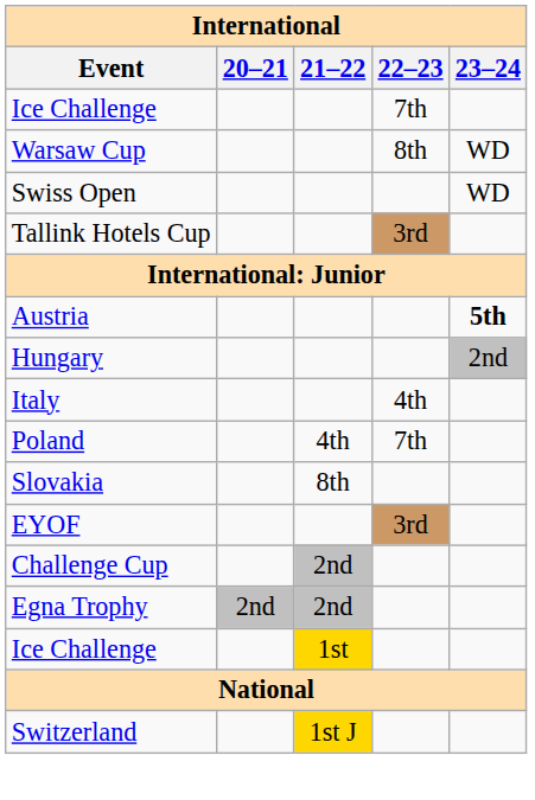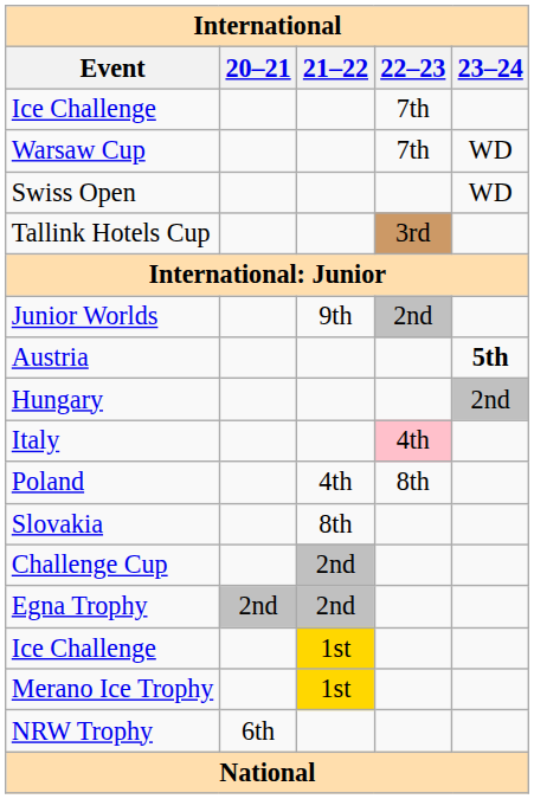 <table class="wikitable" style="text-align:center">
 <tr>
 <th colspan="5" align="center" style="background-color: #ffdead; ">International</th>
 </tr>
 <tr>
 <th>Event</th>
 <th><a href='#'>20–21</a></th>
 <th><a href='#'>21–22</a></th>
 <th><a href='#'>22–23</a></th>
 <th><a href='#'>23–24</a></th>
 </tr>
 <tr>
 <td align=left> <a href='#'>Ice Challenge</a></td>
 <td></td>
 <td></td>
 <td>7th</td>
 <td></td>
 </tr>
 <tr>
 <td align=left> <a href='#'>Warsaw Cup</a></td>
 <td></td>
 <td></td>
-<td>8th</td>
+<td>7th</td>
 <td>WD</td>
 </tr>
 <tr>
 <td align=left>Swiss Open</td>
 <td></td>
 <td></td>
 <td></td>
 <td>WD</td>
 </tr>
 <tr>
 <td align=left>Tallink Hotels Cup</td>
 <td></td>
 <td></td>
 <td bgcolor=cc9966>3rd</td>
 <td></td>
 </tr>
 <tr>
 <th colspan="5" align="center" style="background-color: #ffdead; ">International: Junior</th>
 </tr>
 <tr>
+<td align=left><a href='#'>Junior Worlds</a></td>
+<td></td>
+<td>9th</td>
+<td bgcolor=silver>2nd</td>
+<td></td>
+</tr>
+<tr>
 <td align=left> <a href='#'>Austria</a></td>
 <td></td>
 <td></td>
 <td></td>
 <td><strong>5th</strong></td>
 </tr>
 <tr>
 <td align=left> <a href='#'>Hungary</a></td>
 <td></td>
 <td></td>
 <td></td>
 <td bgcolor=silver>2nd</td>
 </tr>
 <tr>
 <td align=left> <a href='#'>Italy</a></td>
 <td></td>
 <td></td>
-<td>4th</td>
+<td style="background: pink;">4th</td>
 <td></td>
 </tr>
 <tr>
 <td align=left> <a href='#'>Poland</a></td>
 <td></td>
 <td>4th</td>
-<td>7th</td>
+<td>8th</td>
 <td></td>
 </tr>
 <tr>
 <td align=left> <a href='#'>Slovakia</a></td>
 <td></td>
 <td>8th</td>
 <td></td>
-<td></td>
-</tr>
-<tr>
-<td align=left><a href='#'>EYOF</a></td>
-<td></td>
-<td></td>
-<td bgcolor=cc9966>3rd</td>
 <td></td>
 </tr>
 <tr>
 <td align=left><a href='#'>Challenge Cup</a></td>
 <td></td>
 <td bgcolor=silver>2nd</td>
 <td></td>
 <td></td>
 </tr>
 <tr>
 <td align=left><a href='#'>Egna Trophy</a></td>
 <td bgcolor="silver">2nd</td>
 <td bgcolor=silver>2nd</td>
 <td></td>
 <td></td>
 </tr>
 <tr>
 <td align=left><a href='#'>Ice Challenge</a></td>
 <td></td>
 <td bgcolor=gold>1st</td>
 <td></td>
 <td></td>
 </tr>
 <tr>
-<th colspan="5" align="center" style="background-color: #ffdead; ">National</th>
-</tr>
-<tr>
-<td align="left"><a href='#'>Switzerland</a></td>
+<td align=left><a href='#'>Merano Ice Trophy</a></td>
 <td></td>
-<td bgcolor="gold">1st J</td>
+<td bgcolor=gold>1st</td>
 <td></td>
 <td></td>
 </tr>
+<tr>
+<td align=left><a href='#'>NRW Trophy</a></td>
+<td>6th</td>
+<td></td>
+<td></td>
+<td></td>
+</tr>
+<tr>
+<th colspan="5" align="center" style="background-color: #ffdead; ">National</th>
+</tr>
 </table>
